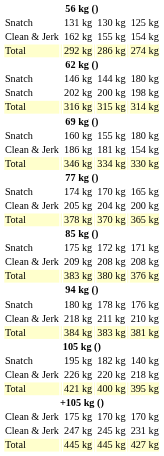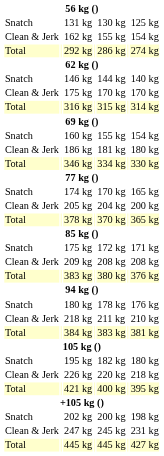 <table>
 <tr>
 <th colspan=7>56 kg ()</th>
 </tr>
 <tr>
 <td>Snatch</td>
 <td></td>
 <td>131 kg</td>
 <td></td>
 <td>130 kg</td>
 <td></td>
 <td>125 kg</td>
 </tr>
 <tr>
 <td>Clean & Jerk</td>
 <td></td>
 <td>162 kg</td>
 <td></td>
 <td>155 kg</td>
 <td></td>
 <td>154 kg</td>
 </tr>
 <tr bgcolor=ffffcc>
 <td>Total</td>
 <td></td>
 <td>292 kg</td>
 <td></td>
 <td>286 kg</td>
 <td></td>
 <td>274 kg</td>
 </tr>
 <tr>
 <th colspan=7>62 kg ()</th>
 </tr>
 <tr>
 <td>Snatch</td>
 <td></td>
 <td>146 kg</td>
 <td></td>
 <td>144 kg</td>
 <td></td>
-<td>180 kg</td>
+<td>140 kg</td>
 </tr>
 <tr>
-<td>Snatch</td>
+<td>Clean & Jerk</td>
 <td></td>
-<td>202 kg</td>
+<td>175 kg</td>
 <td></td>
-<td>200 kg</td>
+<td>170 kg</td>
 <td></td>
-<td>198 kg</td>
+<td>170 kg</td>
 </tr>
 <tr bgcolor=ffffcc>
 <td>Total</td>
 <td></td>
 <td>316 kg</td>
 <td></td>
 <td>315 kg</td>
 <td></td>
 <td>314 kg</td>
 </tr>
 <tr>
 <th colspan=7>69 kg ()</th>
 </tr>
 <tr>
 <td>Snatch</td>
 <td></td>
 <td>160 kg</td>
 <td></td>
 <td>155 kg</td>
 <td></td>
-<td>180 kg</td>
+<td>154 kg</td>
 </tr>
 <tr>
 <td>Clean & Jerk</td>
 <td></td>
 <td>186 kg</td>
 <td></td>
 <td>181 kg</td>
 <td></td>
-<td>154 kg</td>
+<td>180 kg</td>
 </tr>
 <tr bgcolor=ffffcc>
 <td>Total</td>
 <td></td>
 <td>346 kg</td>
 <td></td>
 <td>334 kg</td>
 <td></td>
 <td>330 kg</td>
 </tr>
 <tr>
 <th colspan=7>77 kg ()</th>
 </tr>
 <tr>
 <td>Snatch</td>
 <td></td>
 <td>174 kg<br></td>
 <td></td>
 <td>170 kg</td>
 <td></td>
 <td>165 kg</td>
 </tr>
 <tr>
 <td>Clean & Jerk</td>
 <td></td>
 <td>205 kg</td>
 <td></td>
 <td>204 kg</td>
 <td></td>
 <td>200 kg</td>
 </tr>
 <tr bgcolor=ffffcc>
 <td>Total</td>
 <td></td>
 <td>378 kg<br></td>
 <td></td>
 <td>370 kg</td>
 <td></td>
 <td>365 kg</td>
 </tr>
 <tr>
 <th colspan=7>85 kg ()</th>
 </tr>
 <tr>
 <td>Snatch</td>
 <td></td>
 <td>175 kg</td>
 <td></td>
 <td>172 kg</td>
 <td></td>
 <td>171 kg</td>
 </tr>
 <tr>
 <td>Clean & Jerk</td>
 <td></td>
 <td>209 kg</td>
 <td></td>
 <td>208 kg</td>
 <td></td>
 <td>208 kg</td>
 </tr>
 <tr bgcolor=ffffcc>
 <td>Total</td>
 <td></td>
 <td>383 kg</td>
 <td></td>
 <td>380 kg</td>
 <td></td>
 <td>376 kg</td>
 </tr>
 <tr>
 <th colspan=7>94 kg ()</th>
 </tr>
 <tr>
 <td>Snatch</td>
 <td></td>
 <td>180 kg</td>
 <td></td>
 <td>178 kg</td>
 <td></td>
 <td>176 kg</td>
 </tr>
 <tr>
 <td>Clean & Jerk</td>
 <td></td>
 <td>218 kg</td>
 <td></td>
 <td>211 kg</td>
 <td></td>
 <td>210 kg</td>
 </tr>
 <tr bgcolor=ffffcc>
 <td>Total</td>
 <td></td>
 <td>384 kg</td>
 <td></td>
 <td>383 kg</td>
 <td></td>
 <td>381 kg</td>
 </tr>
 <tr>
 <th colspan=7>105 kg ()</th>
 </tr>
 <tr>
 <td>Snatch</td>
 <td></td>
 <td>195 kg</td>
 <td></td>
 <td>182 kg</td>
 <td></td>
-<td>140 kg</td>
+<td>180 kg</td>
 </tr>
 <tr>
 <td>Clean & Jerk</td>
 <td></td>
 <td>226 kg</td>
 <td></td>
 <td>220 kg</td>
 <td></td>
 <td>218 kg</td>
 </tr>
 <tr bgcolor=ffffcc>
 <td>Total</td>
 <td></td>
 <td>421 kg</td>
 <td></td>
 <td>400 kg</td>
 <td></td>
 <td>395 kg</td>
 </tr>
 <tr>
 <th colspan=7>+105 kg ()</th>
 </tr>
 <tr>
-<td>Clean & Jerk</td>
+<td>Snatch</td>
 <td></td>
-<td>175 kg</td>
+<td>202 kg</td>
 <td></td>
-<td>170 kg</td>
+<td>200 kg</td>
 <td></td>
-<td>170 kg</td>
+<td>198 kg</td>
 </tr>
 <tr>
 <td>Clean & Jerk</td>
 <td></td>
 <td>247 kg</td>
 <td></td>
 <td>245 kg</td>
 <td></td>
 <td>231 kg</td>
 </tr>
 <tr bgcolor=ffffcc>
 <td>Total</td>
 <td></td>
 <td>445 kg</td>
 <td></td>
 <td>445 kg</td>
 <td></td>
 <td>427 kg</td>
 </tr>
 </table>
